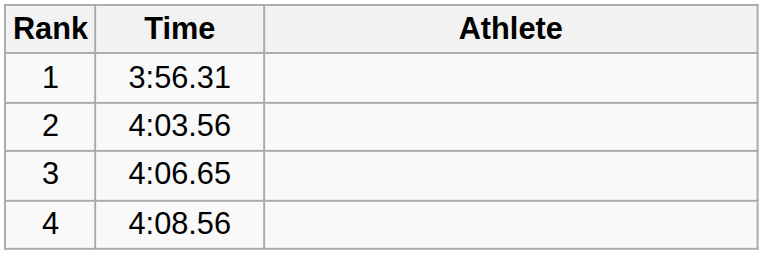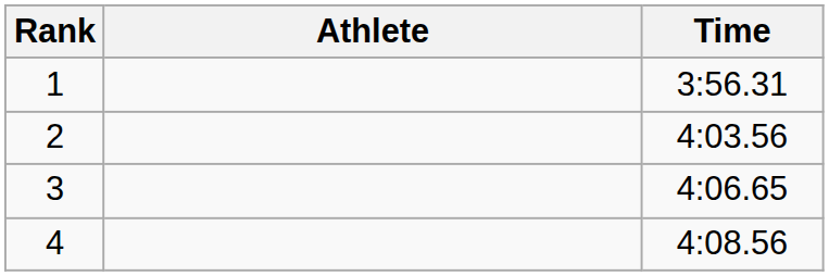 <table class=wikitable style="text-align:center">
 <tr>
 <th width=40>Rank</th>
+<th width=250>Athlete</th>
 <th width=80>Time</th>
-<th width=250>Athlete</th>
 </tr>
 <tr>
 <td>1</td>
+<td align=left></td>
 <td>3:56.31</td>
-<td align=left></td>
 </tr>
 <tr>
 <td>2</td>
+<td align=left></td>
 <td>4:03.56</td>
-<td align=left></td>
 </tr>
 <tr>
 <td>3</td>
+<td align=left></td>
 <td>4:06.65</td>
-<td align=left></td>
 </tr>
 <tr>
 <td>4</td>
+<td align=left></td>
 <td>4:08.56</td>
-<td align=left></td>
 </tr>
 </table>
